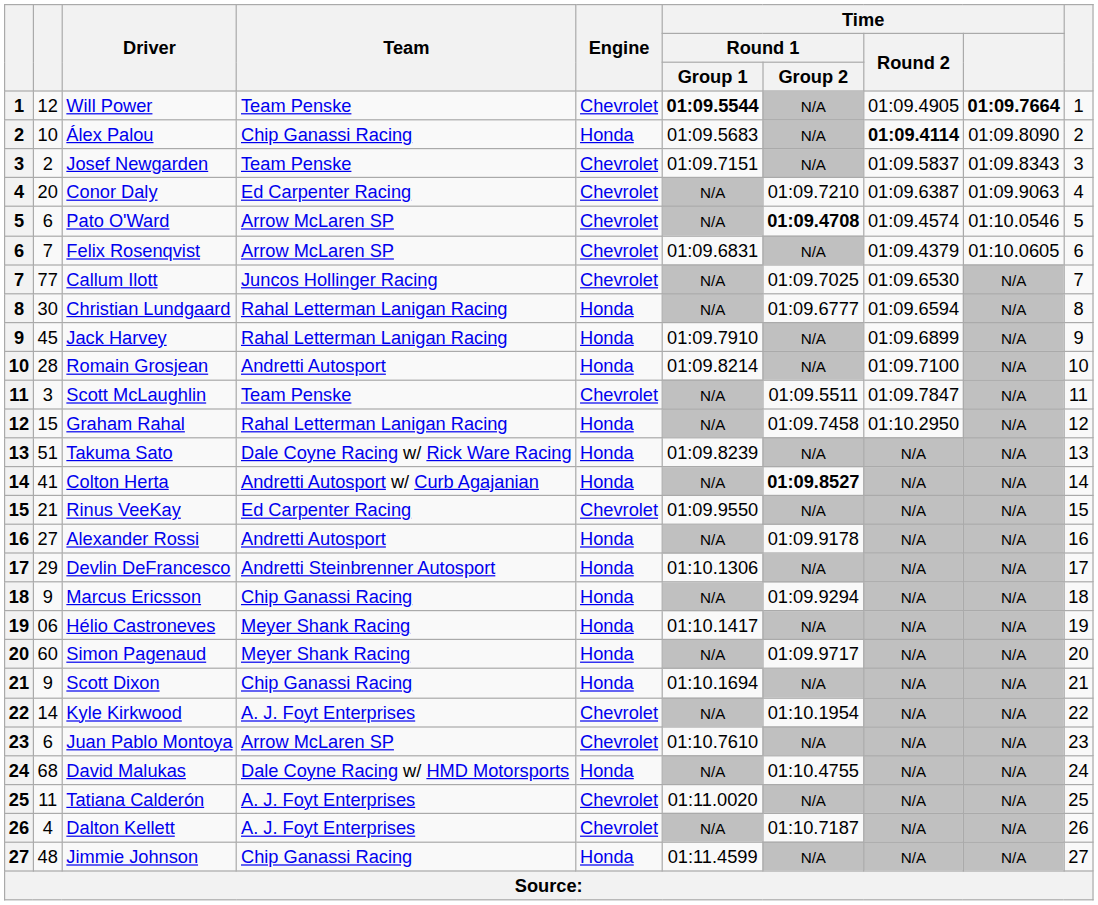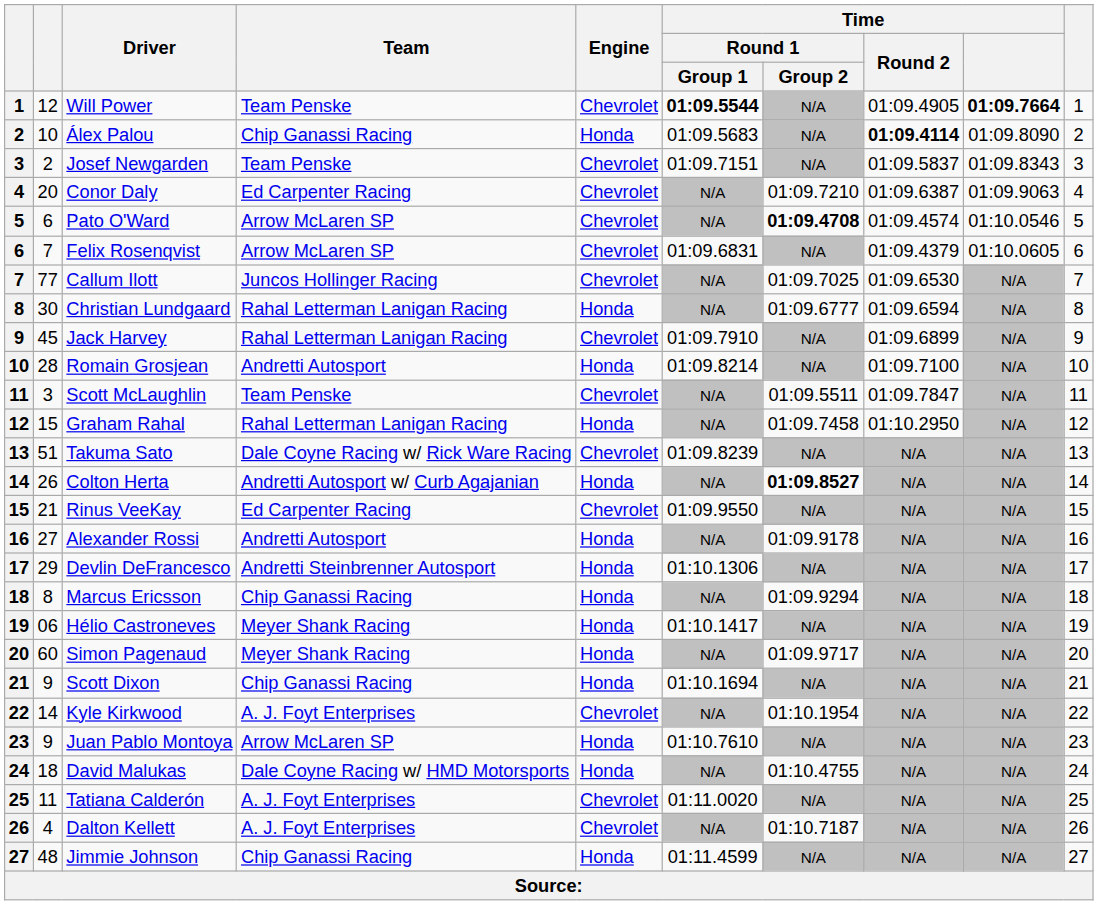 <table class="wikitable sortable" style="text-align:center; font-size:95%;">
 <tr>
 <th rowspan="3"></th>
 <th rowspan="3"></th>
 <th rowspan="3">Driver</th>
 <th rowspan="3">Team</th>
 <th rowspan="3">Engine</th>
 <th colspan="4" style="text-align:center;">Time</th>
 <th rowspan="3"></th>
 </tr>
 <tr>
 <th scope="col" colspan="2">Round 1</th>
 <th scope="col" rowspan="2">Round 2</th>
 <th scope="col" rowspan="2"></th>
 </tr>
 <tr>
 <th scope="col">Group 1</th>
 <th scope="col">Group 2</th>
 </tr>
 <tr>
 <th scope="row">1</th>
 <td align="center">12</td>
 <td align="left"> <a href='#'>Will Power</a> <strong></strong></td>
 <td align="left"><a href='#'>Team Penske</a></td>
 <td align="left"><a href='#'>Chevrolet</a></td>
 <td><strong>01:09.5544</strong></td>
 <td style="background: silver" align="center" data-sort-value="1"><small>N/A</small></td>
 <td>01:09.4905</td>
 <td><strong>01:09.7664</strong></td>
 <td align="center">1</td>
 </tr>
 <tr>
 <th scope="row">2</th>
 <td align="center">10</td>
 <td align="left"> <a href='#'>Álex Palou</a></td>
 <td align="left"><a href='#'>Chip Ganassi Racing</a></td>
 <td align="left"><a href='#'>Honda</a></td>
 <td>01:09.5683</td>
 <td style="background: silver" align="center" data-sort-value="1"><small>N/A</small></td>
 <td><strong>01:09.4114</strong></td>
 <td>01:09.8090</td>
 <td align="center">2</td>
 </tr>
 <tr>
 <th scope="row">3</th>
 <td align="center">2</td>
 <td align="left"> <a href='#'>Josef Newgarden</a></td>
 <td align="left"><a href='#'>Team Penske</a></td>
 <td align="left"><a href='#'>Chevrolet</a></td>
 <td>01:09.7151</td>
 <td style="background: silver" align="center" data-sort-value="1"><small>N/A</small></td>
 <td>01:09.5837</td>
 <td>01:09.8343</td>
 <td align="center">3</td>
 </tr>
 <tr>
 <th scope="row">4</th>
 <td align="center">20</td>
 <td align="left"> <a href='#'>Conor Daly</a></td>
 <td align="left"><a href='#'>Ed Carpenter Racing</a></td>
 <td align="left"><a href='#'>Chevrolet</a></td>
 <td style="background: silver" align="center" data-sort-value="1"><small>N/A</small></td>
 <td>01:09.7210</td>
 <td>01:09.6387</td>
 <td>01:09.9063</td>
 <td align="center">4</td>
 </tr>
 <tr>
 <th scope="row">5</th>
 <td align="center">6</td>
 <td align="left"> <a href='#'>Pato O'Ward</a></td>
 <td align="left"><a href='#'>Arrow McLaren SP</a></td>
 <td align="left"><a href='#'>Chevrolet</a></td>
 <td style="background: silver" align="center" data-sort-value="1"><small>N/A</small></td>
 <td><strong>01:09.4708</strong></td>
 <td>01:09.4574</td>
 <td>01:10.0546</td>
 <td align="center">5</td>
 </tr>
 <tr>
 <th scope="row">6</th>
 <td align="center">7</td>
 <td align="left"> <a href='#'>Felix Rosenqvist</a></td>
 <td align="left"><a href='#'>Arrow McLaren SP</a></td>
 <td align="left"><a href='#'>Chevrolet</a></td>
 <td>01:09.6831</td>
 <td style="background: silver" align="center" data-sort-value="1"><small>N/A</small></td>
 <td>01:09.4379</td>
 <td>01:10.0605</td>
 <td align="center">6</td>
 </tr>
 <tr>
 <th scope="row">7</th>
 <td align="center">77</td>
 <td align="left"> <a href='#'>Callum Ilott</a> <strong></strong></td>
 <td align="left"><a href='#'>Juncos Hollinger Racing</a></td>
 <td align="left"><a href='#'>Chevrolet</a></td>
 <td style="background: silver" align="center" data-sort-value="1"><small>N/A</small></td>
 <td>01:09.7025</td>
 <td>01:09.6530</td>
 <td style="background: silver" align="center" data-sort-value="1"><small>N/A</small></td>
 <td align="center">7</td>
 </tr>
 <tr>
 <th scope="row">8</th>
 <td align="center">30</td>
 <td align="left"> <a href='#'>Christian Lundgaard</a> <strong></strong></td>
 <td align="left"><a href='#'>Rahal Letterman Lanigan Racing</a></td>
 <td align="left"><a href='#'>Honda</a></td>
 <td style="background: silver" align="center" data-sort-value="1"><small>N/A</small></td>
 <td>01:09.6777</td>
 <td>01:09.6594</td>
 <td style="background: silver" align="center" data-sort-value="1"><small>N/A</small></td>
 <td align="center">8</td>
 </tr>
 <tr>
 <th scope="row">9</th>
 <td align="center">45</td>
 <td align="left"> <a href='#'>Jack Harvey</a></td>
 <td align="left"><a href='#'>Rahal Letterman Lanigan Racing</a></td>
-<td align="left"><a href='#'>Honda</a></td>
+<td align="left"><a href='#'>Chevrolet</a></td>
 <td>01:09.7910</td>
 <td style="background: silver" align="center" data-sort-value="1"><small>N/A</small></td>
 <td>01:09.6899</td>
 <td style="background: silver" align="center" data-sort-value="1"><small>N/A</small></td>
 <td align="center">9</td>
 </tr>
 <tr>
 <th scope="row">10</th>
 <td align="center">28</td>
 <td align="left"> <a href='#'>Romain Grosjean</a></td>
 <td align="left"><a href='#'>Andretti Autosport</a></td>
 <td align="left"><a href='#'>Honda</a></td>
 <td>01:09.8214</td>
 <td style="background: silver" align="center" data-sort-value="1"><small>N/A</small></td>
 <td>01:09.7100</td>
 <td style="background: silver" align="center" data-sort-value="1"><small>N/A</small></td>
 <td align="center">10</td>
 </tr>
 <tr>
 <th scope="row">11</th>
 <td align="center">3</td>
 <td align="left"> <a href='#'>Scott McLaughlin</a></td>
 <td align="left"><a href='#'>Team Penske</a></td>
 <td align="left"><a href='#'>Chevrolet</a></td>
 <td style="background: silver" align="center" data-sort-value="1"><small>N/A</small></td>
 <td>01:09.5511</td>
 <td>01:09.7847</td>
 <td style="background: silver" align="center" data-sort-value="1"><small>N/A</small></td>
 <td align="center">11</td>
 </tr>
 <tr>
 <th scope="row">12</th>
 <td align="center">15</td>
 <td align="left"> <a href='#'>Graham Rahal</a></td>
 <td align="left"><a href='#'>Rahal Letterman Lanigan Racing</a></td>
 <td align="left"><a href='#'>Honda</a></td>
 <td style="background: silver" align="center" data-sort-value="1"><small>N/A</small></td>
 <td>01:09.7458</td>
 <td>01:10.2950</td>
 <td style="background: silver" align="center" data-sort-value="1"><small>N/A</small></td>
 <td align="center">12</td>
 </tr>
 <tr>
 <th scope="row">13</th>
 <td align="center">51</td>
 <td align="left"> <a href='#'>Takuma Sato</a></td>
 <td align="left"><a href='#'>Dale Coyne Racing</a> w/ <a href='#'>Rick Ware Racing</a></td>
-<td align="left"><a href='#'>Honda</a></td>
+<td align="left"><a href='#'>Chevrolet</a></td>
 <td>01:09.8239</td>
 <td style="background: silver" align="center" data-sort-value="1"><small>N/A</small></td>
 <td style="background: silver" align="center" data-sort-value="1"><small>N/A</small></td>
 <td style="background: silver" align="center" data-sort-value="1"><small>N/A</small></td>
 <td align="center">13</td>
 </tr>
 <tr>
 <th scope="row">14</th>
-<td align="center">41</td>
+<td align="center">26</td>
 <td align="left"> <a href='#'>Colton Herta</a></td>
 <td align="left"><a href='#'>Andretti Autosport</a> w/ <a href='#'>Curb Agajanian</a></td>
 <td align="left"><a href='#'>Honda</a></td>
 <td style="background: silver" align="center" data-sort-value="1"><small>N/A</small></td>
 <td><strong>01:09.8527</strong></td>
 <td style="background: silver" align="center" data-sort-value="1"><small>N/A</small></td>
 <td style="background: silver" align="center" data-sort-value="1"><small>N/A</small></td>
 <td align="center">14</td>
 </tr>
 <tr>
 <th scope="row">15</th>
 <td align="center">21</td>
 <td align="left"> <a href='#'>Rinus VeeKay</a> <strong></strong></td>
 <td align="left"><a href='#'>Ed Carpenter Racing</a></td>
 <td align="left"><a href='#'>Chevrolet</a></td>
 <td>01:09.9550</td>
 <td style="background: silver" align="center" data-sort-value="1"><small>N/A</small></td>
 <td style="background: silver" align="center" data-sort-value="1"><small>N/A</small></td>
 <td style="background: silver" align="center" data-sort-value="1"><small>N/A</small></td>
 <td align="center">15</td>
 </tr>
 <tr>
 <th scolpe="row">16</th>
 <td align="center">27</td>
 <td align="left"> <a href='#'>Alexander Rossi</a></td>
 <td align="left"><a href='#'>Andretti Autosport</a></td>
 <td align="left"><a href='#'>Honda</a></td>
 <td style="background: silver" align="center" data-sort-value="1"><small>N/A</small></td>
 <td>01:09.9178</td>
 <td style="background: silver" align="center" data-sort-value="1"><small>N/A</small></td>
 <td style="background: silver" align="center" data-sort-value="1"><small>N/A</small></td>
 <td align="center">16</td>
 </tr>
 <tr>
 <th scope="row">17</th>
 <td align="center">29</td>
 <td align="left"> <a href='#'>Devlin DeFrancesco</a> <strong></strong></td>
 <td align="left"><a href='#'>Andretti Steinbrenner Autosport</a></td>
 <td align="left"><a href='#'>Honda</a></td>
 <td>01:10.1306</td>
 <td style="background: silver" align="center" data-sort-value="1"><small>N/A</small></td>
 <td style="background: silver" align="center" data-sort-value="1"><small>N/A</small></td>
 <td style="background: silver" align="center" data-sort-value="1"><small>N/A</small></td>
 <td align="center">17</td>
 </tr>
 <tr>
 <th scope="row">18</th>
-<td align="center">9</td>
+<td align="center">8</td>
 <td align="left"> <a href='#'>Marcus Ericsson</a></td>
 <td align="left"><a href='#'>Chip Ganassi Racing</a></td>
 <td align="left"><a href='#'>Honda</a></td>
 <td style="background: silver" align="center" data-sort-value="1"><small>N/A</small></td>
 <td>01:09.9294</td>
 <td style="background: silver" align="center" data-sort-value="1"><small>N/A</small></td>
 <td style="background: silver" align="center" data-sort-value="1"><small>N/A</small></td>
 <td align="center">18</td>
 </tr>
 <tr>
 <th scope="row">19</th>
 <td align="center">06</td>
 <td align="left"> <a href='#'>Hélio Castroneves</a></td>
 <td align="left"><a href='#'>Meyer Shank Racing</a></td>
 <td align="left"><a href='#'>Honda</a></td>
 <td>01:10.1417</td>
 <td style="background: silver" align="center" data-sort-value="1"><small>N/A</small></td>
 <td style="background: silver" align="center" data-sort-value="1"><small>N/A</small></td>
 <td style="background: silver" align="center" data-sort-value="1"><small>N/A</small></td>
 <td align="center">19</td>
 </tr>
 <tr>
 <th scope="row">20</th>
 <td align="center">60</td>
 <td align="left"> <a href='#'>Simon Pagenaud</a> <strong></strong></td>
 <td align="left"><a href='#'>Meyer Shank Racing</a></td>
 <td align="left"><a href='#'>Honda</a></td>
 <td style="background: silver" align="center" data-sort-value="1"><small>N/A</small></td>
 <td>01:09.9717</td>
 <td style="background: silver" align="center" data-sort-value="1"><small>N/A</small></td>
 <td style="background: silver" align="center" data-sort-value="1"><small>N/A</small></td>
 <td align="center">20</td>
 </tr>
 <tr>
 <th scope="row">21</th>
 <td align="center">9</td>
 <td align="left"> <a href='#'>Scott Dixon</a></td>
 <td align="left"><a href='#'>Chip Ganassi Racing</a></td>
 <td align="left"><a href='#'>Honda</a></td>
 <td>01:10.1694</td>
 <td style="background: silver" align="center" data-sort-value="1"><small>N/A</small></td>
 <td style="background: silver" align="center" data-sort-value="1"><small>N/A</small></td>
 <td style="background: silver" align="center" data-sort-value="1"><small>N/A</small></td>
 <td align="center">21</td>
 </tr>
 <tr>
 <th scope="row">22</th>
 <td align="center">14</td>
 <td align="left"> <a href='#'>Kyle Kirkwood</a> <strong></strong></td>
 <td align="left"><a href='#'>A. J. Foyt Enterprises</a></td>
 <td align="left"><a href='#'>Chevrolet</a></td>
 <td style="background: silver" align="center" data-sort-value="1"><small>N/A</small></td>
 <td>01:10.1954</td>
 <td style="background: silver" align="center" data-sort-value="1"><small>N/A</small></td>
 <td style="background: silver" align="center" data-sort-value="1"><small>N/A</small></td>
 <td align="center">22</td>
 </tr>
 <tr>
 <th scope="row">23</th>
-<td align="center">6</td>
+<td align="center">9</td>
 <td align="left"> <a href='#'>Juan Pablo Montoya</a></td>
 <td align="left"><a href='#'>Arrow McLaren SP</a></td>
-<td align="left"><a href='#'>Chevrolet</a></td>
+<td align="left"><a href='#'>Honda</a></td>
 <td>01:10.7610</td>
 <td style="background: silver" align="center" data-sort-value="1"><small>N/A</small></td>
 <td style="background: silver" align="center" data-sort-value="1"><small>N/A</small></td>
 <td style="background: silver" align="center" data-sort-value="1"><small>N/A</small></td>
 <td align="center">23</td>
 </tr>
 <tr>
 <th scope="row">24</th>
-<td align="center">68</td>
+<td align="center">18</td>
 <td align="left"> <a href='#'>David Malukas</a> <strong></strong></td>
 <td align="left"><a href='#'>Dale Coyne Racing</a> w/ <a href='#'>HMD Motorsports</a></td>
 <td align="left"><a href='#'>Honda</a></td>
 <td style="background: silver" align="center" data-sort-value="1"><small>N/A</small></td>
 <td>01:10.4755</td>
 <td style="background: silver" align="center" data-sort-value="1"><small>N/A</small></td>
 <td style="background: silver" align="center" data-sort-value="1"><small>N/A</small></td>
 <td align="center">24</td>
 </tr>
 <tr>
 <th scope="row">25</th>
 <td align="center">11</td>
 <td align="left"> <a href='#'>Tatiana Calderón</a> <strong></strong></td>
 <td align="left"><a href='#'>A. J. Foyt Enterprises</a></td>
 <td align="left"><a href='#'>Chevrolet</a></td>
 <td>01:11.0020</td>
 <td style="background: silver" align="center" data-sort-value="1"><small>N/A</small></td>
 <td style="background: silver" align="center" data-sort-value="1"><small>N/A</small></td>
 <td style="background: silver" align="center" data-sort-value="1"><small>N/A</small></td>
 <td align="center">25</td>
 </tr>
 <tr>
 <th scope="row">26</th>
 <td align="center">4</td>
 <td align="left"> <a href='#'>Dalton Kellett</a></td>
 <td align="left"><a href='#'>A. J. Foyt Enterprises</a></td>
 <td align="left"><a href='#'>Chevrolet</a></td>
 <td style="background: silver" align="center" data-sort-value="1"><small>N/A</small></td>
 <td>01:10.7187</td>
 <td style="background: silver" align="center" data-sort-value="1"><small>N/A</small></td>
 <td style="background: silver" align="center" data-sort-value="1"><small>N/A</small></td>
 <td align="center">26</td>
 </tr>
 <tr>
 <th scope="row">27</th>
 <td align="center">48</td>
 <td align="left"> <a href='#'>Jimmie Johnson</a></td>
 <td align="left"><a href='#'>Chip Ganassi Racing</a></td>
 <td align="left"><a href='#'>Honda</a></td>
 <td>01:11.4599</td>
 <td style="background: silver" align="center" data-sort-value="1"><small>N/A</small></td>
 <td style="background: silver" align="center" data-sort-value="1"><small>N/A</small></td>
 <td style="background: silver" align="center" data-sort-value="1"><small>N/A</small></td>
 <td align="center">27</td>
 </tr>
 <tr>
 <th colspan="10">Source:</th>
 </tr>
 </table>
